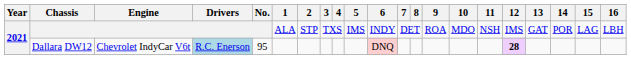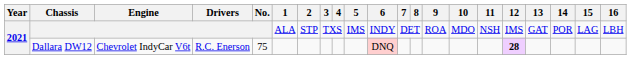 <table class="wikitable" style="text-align:center; font-size:85%">
 <tr>
 <th>Year</th>
 <th>Chassis</th>
 <th>Engine</th>
 <th>Drivers</th>
 <th>No.</th>
 <th>1</th>
 <th>2</th>
 <th>3</th>
 <th>4</th>
 <th>5</th>
 <th>6</th>
 <th>7</th>
 <th>8</th>
 <th>9</th>
 <th>10</th>
 <th>11</th>
 <th>12</th>
 <th>13</th>
 <th>14</th>
 <th>15</th>
 <th>16</th>
 </tr>
 <tr>
 <th rowspan="2"><a href='#'>2021</a></th>
 <th colspan=4></th>
 <td><a href='#'>ALA</a></td>
 <td><a href='#'>STP</a></td>
 <td colspan=2><a href='#'>TXS</a></td>
 <td><a href='#'>IMS</a></td>
 <td><a href='#'>INDY</a></td>
 <td colspan=2><a href='#'>DET</a></td>
 <td><a href='#'>ROA</a></td>
 <td><a href='#'>MDO</a></td>
 <td><a href='#'>NSH</a></td>
 <td><a href='#'>IMS</a></td>
 <td><a href='#'>GAT</a></td>
 <td><a href='#'>POR</a></td>
 <td><a href='#'>LAG</a></td>
 <td><a href='#'>LBH</a></td>
 </tr>
 <tr>
 <td><a href='#'>Dallara</a> <a href='#'>DW12</a></td>
 <td><a href='#'>Chevrolet</a> IndyCar <a href='#'>V6</a><a href='#'>t</a></td>
-<td align=left style="background: lightblue;"> <a href='#'>R.C. Enerson</a></td>
-<td>95</td>
+<td align=left> <a href='#'>R.C. Enerson</a></td>
+<td>75</td>
 <td></td>
 <td></td>
 <td></td>
 <td></td>
 <td></td>
 <td style="background:#FFCFCF;">DNQ</td>
 <td></td>
 <td></td>
 <td></td>
 <td></td>
 <td></td>
 <td style="background:#EFCFFF;"><strong>28</strong></td>
 <td></td>
 <td></td>
 <td></td>
 </tr>
 </table>
